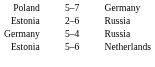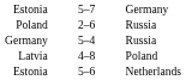 <table style="text-align:center">
 <tr>
 <th width=200></th>
 <th width=100></th>
 <th width=200></th>
 </tr>
 <tr>
-<td align=right>Poland </td>
+<td align=right>Estonia </td>
 <td>5–7</td>
 <td align=left> Germany</td>
 </tr>
 <tr>
-<td align=right>Estonia </td>
+<td align=right>Poland </td>
 <td>2–6</td>
 <td align=left> Russia</td>
 </tr>
 <tr>
 <td align=right>Germany </td>
 <td>5–4</td>
 <td align=left> Russia</td>
 </tr>
 <tr>
+<td align=right>Latvia </td>
+<td>4–8</td>
+<td align=left> Poland</td>
+</tr>
+<tr>
 <td align=right>Estonia </td>
 <td>5–6</td>
 <td align=left> Netherlands</td>
 </tr>
 </table>
